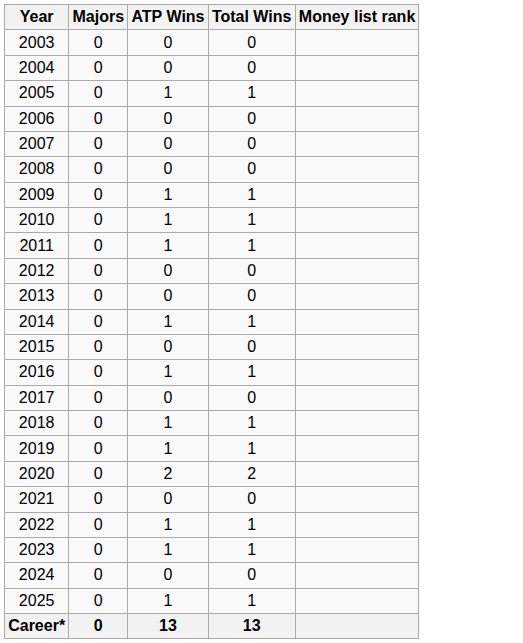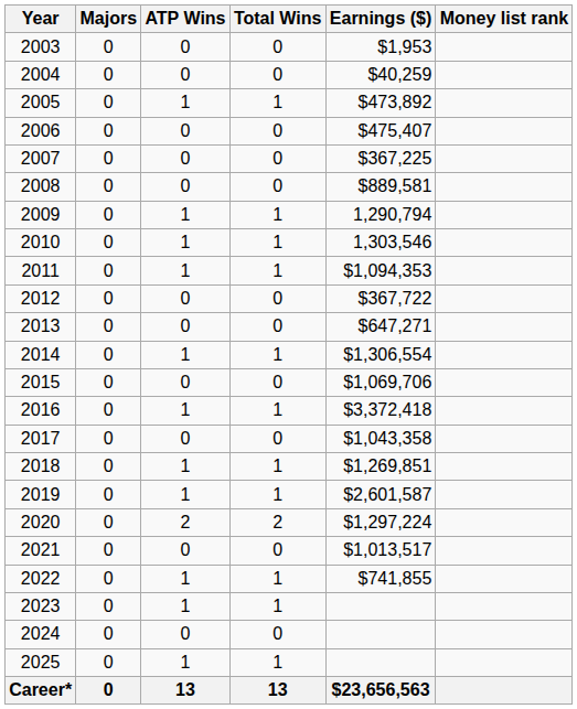 <table class="wikitable" style=text-align:center>
 <tr>
 <th>Year</th>
 <th>Majors</th>
 <th>ATP Wins</th>
 <th>Total Wins</th>
+<th>Earnings ($)</th>
 <th>Money list rank</th>
 </tr>
 <tr>
 <td>2003</td>
 <td>0</td>
 <td>0</td>
 <td>0</td>
+<td align=right>$1,953</td>
 <td></td>
 </tr>
 <tr>
 <td>2004</td>
 <td>0</td>
 <td>0</td>
 <td>0</td>
+<td align=right>$40,259</td>
 <td></td>
 </tr>
 <tr>
 <td>2005</td>
 <td>0</td>
 <td>1</td>
 <td>1</td>
+<td align=right>$473,892</td>
 <td></td>
 </tr>
 <tr>
 <td>2006</td>
 <td>0</td>
 <td>0</td>
 <td>0</td>
+<td align=right>$475,407</td>
 <td></td>
 </tr>
 <tr>
 <td>2007</td>
 <td>0</td>
 <td>0</td>
 <td>0</td>
+<td align=right>$367,225</td>
 <td></td>
 </tr>
 <tr>
 <td>2008</td>
 <td>0</td>
 <td>0</td>
 <td>0</td>
+<td align=right>$889,581</td>
 <td></td>
 </tr>
 <tr>
 <td>2009</td>
 <td>0</td>
 <td>1</td>
 <td>1</td>
+<td align=right>1,290,794</td>
 <td></td>
 </tr>
 <tr>
 <td>2010</td>
 <td>0</td>
 <td>1</td>
 <td>1</td>
+<td align=right>1,303,546</td>
 <td></td>
 </tr>
 <tr>
 <td>2011</td>
 <td>0</td>
 <td>1</td>
 <td>1</td>
+<td align=right>$1,094,353</td>
 <td></td>
 </tr>
 <tr>
 <td>2012</td>
 <td>0</td>
 <td>0</td>
 <td>0</td>
+<td align=right>$367,722</td>
 <td></td>
 </tr>
 <tr>
 <td>2013</td>
 <td>0</td>
 <td>0</td>
 <td>0</td>
+<td align=right>$647,271</td>
 <td></td>
 </tr>
 <tr>
 <td>2014</td>
 <td>0</td>
 <td>1</td>
 <td>1</td>
+<td align=right>$1,306,554</td>
 <td></td>
 </tr>
 <tr>
 <td>2015</td>
 <td>0</td>
 <td>0</td>
 <td>0</td>
+<td align=right>$1,069,706</td>
 <td></td>
 </tr>
 <tr>
 <td>2016</td>
 <td>0</td>
 <td>1</td>
 <td>1</td>
+<td align=right>$3,372,418</td>
 <td></td>
 </tr>
 <tr>
 <td>2017</td>
 <td>0</td>
 <td>0</td>
 <td>0</td>
+<td align=right>$1,043,358</td>
 <td></td>
 </tr>
 <tr>
 <td>2018</td>
 <td>0</td>
 <td>1</td>
 <td>1</td>
+<td align=right>$1,269,851</td>
 <td></td>
 </tr>
 <tr>
 <td>2019</td>
 <td>0</td>
 <td>1</td>
 <td>1</td>
+<td align=right>$2,601,587</td>
 <td></td>
 </tr>
 <tr>
 <td>2020</td>
 <td>0</td>
 <td>2</td>
 <td>2</td>
+<td align=right>$1,297,224</td>
 <td></td>
 </tr>
 <tr>
 <td>2021</td>
 <td>0</td>
 <td>0</td>
 <td>0</td>
+<td align=right>$1,013,517</td>
 <td></td>
 </tr>
 <tr>
 <td>2022</td>
 <td>0</td>
 <td>1</td>
 <td>1</td>
+<td align=right>$741,855</td>
 <td></td>
 </tr>
 <tr>
 <td>2023</td>
 <td>0</td>
 <td>1</td>
 <td>1</td>
+<td align=right></td>
 <td></td>
 </tr>
 <tr>
 <td>2024</td>
 <td>0</td>
 <td>0</td>
 <td>0</td>
+<td align=right></td>
 <td></td>
 </tr>
 <tr>
 <td>2025</td>
 <td>0</td>
 <td>1</td>
 <td>1</td>
+<td align=right></td>
 <td></td>
 </tr>
 <tr>
 <th>Career*</th>
 <th>0</th>
 <th>13</th>
 <th>13</th>
+<th>$23,656,563</th>
 <th bgcolor=lime></th>
 </tr>
 </table>
